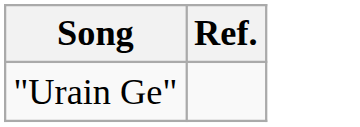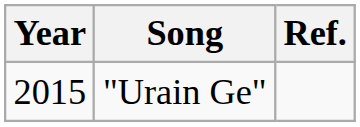 <table class="wikitable">
 <tr>
+<th>Year</th>
 <th>Song</th>
 <th>Ref.</th>
 </tr>
 <tr>
+<td>2015</td>
 <td>"Urain Ge"</td>
 <td></td>
 </tr>
 </table>
